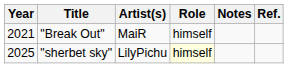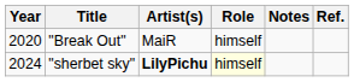 <table class="wikitable">
 <tr>
 <th>Year</th>
 <th>Title</th>
 <th>Artist(s)</th>
 <th>Role</th>
 <th>Notes</th>
 <th>Ref.</th>
 </tr>
 <tr>
-<td>2021</td>
+<td>2020</td>
 <td>"Break Out"</td>
 <td>MaiR</td>
 <td>himself</td>
 <td></td>
 <td></td>
 </tr>
 <tr>
-<td>2025</td>
+<td>2024</td>
 <td>"sherbet sky"</td>
-<td>LilyPichu</td>
+<td><strong>LilyPichu</strong></td>
 <td style="background: lightyellow;">himself</td>
 <td></td>
 <td></td>
 </tr>
 </table>
